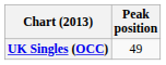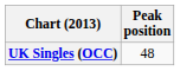 <table class="wikitable plainrowheaders">
 <tr>
 <th>Chart (2013)</th>
 <th>Peak<br>position</th>
 </tr>
 <tr>
 <th scope="row"><a href='#'>UK Singles</a> (<a href='#'>OCC</a>)</th>
-<td style="text-align:center;">49</td>
+<td style="text-align:center;">48</td>
 </tr>
 </table>
